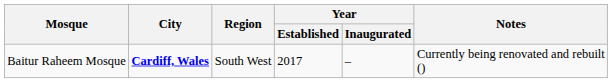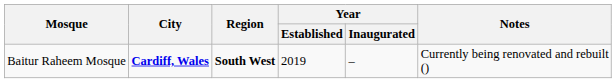 <table class="wikitable sortable">
 <tr>
 <th rowspan="2">Mosque</th>
 <th rowspan="2">City</th>
 <th rowspan="2">Region</th>
 <th colspan="2">Year</th>
 <th rowspan="2">Notes</th>
 </tr>
 <tr>
 <th>Established</th>
 <th>Inaugurated</th>
 </tr>
 <tr>
 <td>Baitur Raheem Mosque</td>
 <td><strong><a href='#'>Cardiff, Wales</a></strong></td>
-<td>South West</td>
-<td>2017</td>
+<td><strong>South West</strong></td>
+<td>2019</td>
 <td>–</td>
 <td>Currently being renovated and rebuilt<br>()</td>
 </tr>
 </table>
